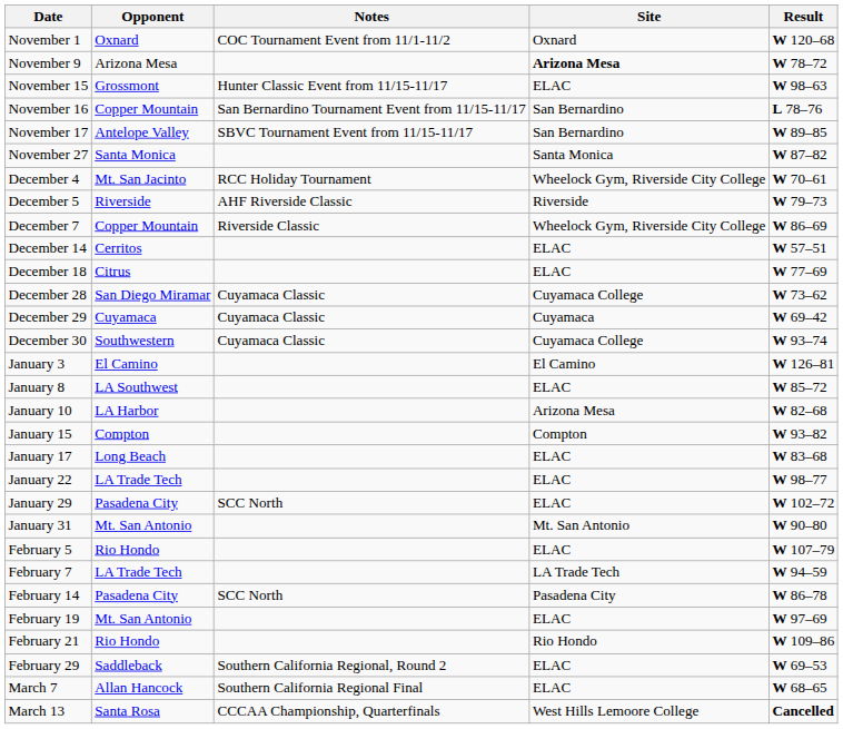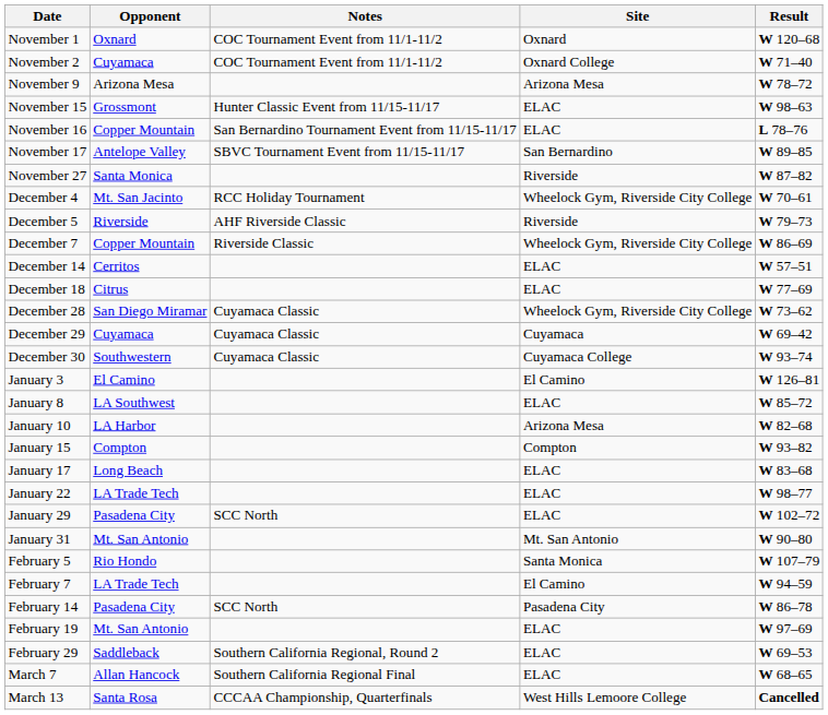 <table class="wikitable">
 <tr>
 <th>Date</th>
 <th>Opponent</th>
 <th>Notes</th>
 <th>Site</th>
 <th>Result</th>
 </tr>
 <tr>
 <td>November 1</td>
 <td><a href='#'>Oxnard</a></td>
 <td>COC Tournament Event from 11/1-11/2</td>
 <td>Oxnard</td>
 <td><strong>W</strong> 120–68</td>
 </tr>
 <tr>
+<td>November 2</td>
+<td><a href='#'>Cuyamaca</a></td>
+<td>COC Tournament Event from 11/1-11/2</td>
+<td>Oxnard College</td>
+<td><strong>W</strong> 71–40</td>
+</tr>
+<tr>
 <td>November 9</td>
 <td>Arizona Mesa</td>
 <td></td>
-<td><strong>Arizona Mesa</strong></td>
+<td>Arizona Mesa</td>
 <td><strong>W</strong> 78–72</td>
 </tr>
 <tr>
 <td>November 15</td>
 <td><a href='#'>Grossmont</a></td>
 <td>Hunter Classic Event from 11/15-11/17</td>
 <td>ELAC</td>
 <td><strong>W</strong> 98–63</td>
 </tr>
 <tr>
 <td>November 16</td>
 <td><a href='#'>Copper Mountain</a></td>
 <td>San Bernardino Tournament Event from 11/15-11/17</td>
-<td>San Bernardino</td>
+<td>ELAC</td>
 <td><strong>L</strong>  78–76</td>
 </tr>
 <tr>
 <td>November 17</td>
 <td><a href='#'>Antelope Valley</a></td>
 <td>SBVC Tournament Event from 11/15-11/17</td>
 <td>San Bernardino</td>
 <td><strong>W</strong> 89–85</td>
 </tr>
 <tr>
 <td>November 27</td>
 <td><a href='#'>Santa Monica</a></td>
 <td></td>
-<td>Santa Monica</td>
+<td>Riverside</td>
 <td><strong>W</strong> 87–82</td>
 </tr>
 <tr>
 <td>December 4</td>
 <td><a href='#'>Mt. San Jacinto</a></td>
 <td>RCC Holiday Tournament</td>
 <td>Wheelock Gym, Riverside City College</td>
 <td><strong>W</strong> 70–61</td>
 </tr>
 <tr>
 <td>December 5</td>
 <td><a href='#'>Riverside</a></td>
 <td>AHF Riverside Classic</td>
 <td>Riverside</td>
 <td><strong>W</strong> 79–73</td>
 </tr>
 <tr>
 <td>December 7</td>
 <td><a href='#'>Copper Mountain</a></td>
 <td>Riverside Classic</td>
 <td>Wheelock Gym, Riverside City College</td>
 <td><strong>W</strong> 86–69</td>
 </tr>
 <tr>
 <td>December 14</td>
 <td><a href='#'>Cerritos</a></td>
 <td></td>
 <td>ELAC</td>
 <td><strong>W</strong> 57–51</td>
 </tr>
 <tr>
 <td>December 18</td>
 <td><a href='#'>Citrus</a></td>
 <td></td>
 <td>ELAC</td>
 <td><strong>W</strong> 77–69</td>
 </tr>
 <tr>
 <td>December 28</td>
 <td><a href='#'>San Diego Miramar</a></td>
 <td>Cuyamaca Classic</td>
-<td>Cuyamaca College</td>
+<td>Wheelock Gym, Riverside City College</td>
 <td><strong>W</strong> 73–62</td>
 </tr>
 <tr>
 <td>December 29</td>
 <td><a href='#'>Cuyamaca</a></td>
 <td>Cuyamaca Classic</td>
 <td>Cuyamaca</td>
 <td><strong>W</strong> 69–42</td>
 </tr>
 <tr>
 <td>December 30</td>
 <td><a href='#'>Southwestern</a></td>
 <td>Cuyamaca Classic</td>
 <td>Cuyamaca College</td>
 <td><strong>W</strong> 93–74</td>
 </tr>
 <tr>
 <td>January 3</td>
 <td><a href='#'>El Camino</a></td>
 <td></td>
 <td>El Camino</td>
 <td><strong>W</strong> 126–81</td>
 </tr>
 <tr>
 <td>January 8</td>
 <td><a href='#'>LA Southwest</a></td>
 <td></td>
 <td>ELAC</td>
 <td><strong>W</strong> 85–72</td>
 </tr>
 <tr>
 <td>January 10</td>
 <td><a href='#'>LA Harbor</a></td>
 <td></td>
 <td>Arizona Mesa</td>
 <td><strong>W</strong>  82–68</td>
 </tr>
 <tr>
 <td>January 15</td>
 <td><a href='#'>Compton</a></td>
 <td></td>
 <td>Compton</td>
 <td><strong>W</strong> 93–82</td>
 </tr>
 <tr>
 <td>January 17</td>
 <td><a href='#'>Long Beach</a></td>
 <td></td>
 <td>ELAC</td>
 <td><strong>W</strong> 83–68</td>
 </tr>
 <tr>
 <td>January 22</td>
 <td><a href='#'>LA Trade Tech</a></td>
 <td></td>
 <td>ELAC</td>
 <td><strong>W</strong> 98–77</td>
 </tr>
 <tr>
 <td>January 29</td>
 <td><a href='#'>Pasadena City</a></td>
 <td>SCC North</td>
 <td>ELAC</td>
 <td><strong>W</strong> 102–72</td>
 </tr>
 <tr>
 <td>January 31</td>
 <td><a href='#'>Mt. San Antonio</a></td>
 <td></td>
 <td>Mt. San Antonio</td>
 <td><strong>W</strong> 90–80</td>
 </tr>
 <tr>
 <td>February 5</td>
 <td><a href='#'>Rio Hondo</a></td>
 <td></td>
-<td>ELAC</td>
+<td>Santa Monica</td>
 <td><strong>W</strong> 107–79</td>
 </tr>
 <tr>
 <td>February 7</td>
 <td><a href='#'>LA Trade Tech</a></td>
 <td></td>
-<td>LA Trade Tech</td>
+<td>El Camino</td>
 <td><strong>W</strong> 94–59</td>
 </tr>
 <tr>
 <td>February 14</td>
 <td><a href='#'>Pasadena City</a></td>
 <td>SCC North</td>
 <td>Pasadena City</td>
 <td><strong>W</strong> 86–78</td>
 </tr>
 <tr>
 <td>February 19</td>
 <td><a href='#'>Mt. San Antonio</a></td>
 <td></td>
 <td>ELAC</td>
 <td><strong>W</strong> 97–69</td>
-</tr>
-<tr>
-<td>February 21</td>
-<td><a href='#'>Rio Hondo</a></td>
-<td></td>
-<td>Rio Hondo</td>
-<td><strong>W</strong> 109–86</td>
 </tr>
 <tr>
 <td>February 29</td>
 <td><a href='#'>Saddleback</a></td>
 <td>Southern California Regional, Round 2</td>
 <td>ELAC</td>
 <td><strong>W</strong> 69–53</td>
 </tr>
 <tr>
 <td>March 7</td>
 <td><a href='#'>Allan Hancock</a></td>
 <td>Southern California Regional Final</td>
 <td>ELAC</td>
 <td><strong>W</strong> 68–65</td>
 </tr>
 <tr>
 <td>March 13</td>
 <td><a href='#'>Santa Rosa</a></td>
 <td>CCCAA Championship, Quarterfinals</td>
 <td>West Hills Lemoore College</td>
 <td><strong>Cancelled</strong></td>
 </tr>
 </table>
